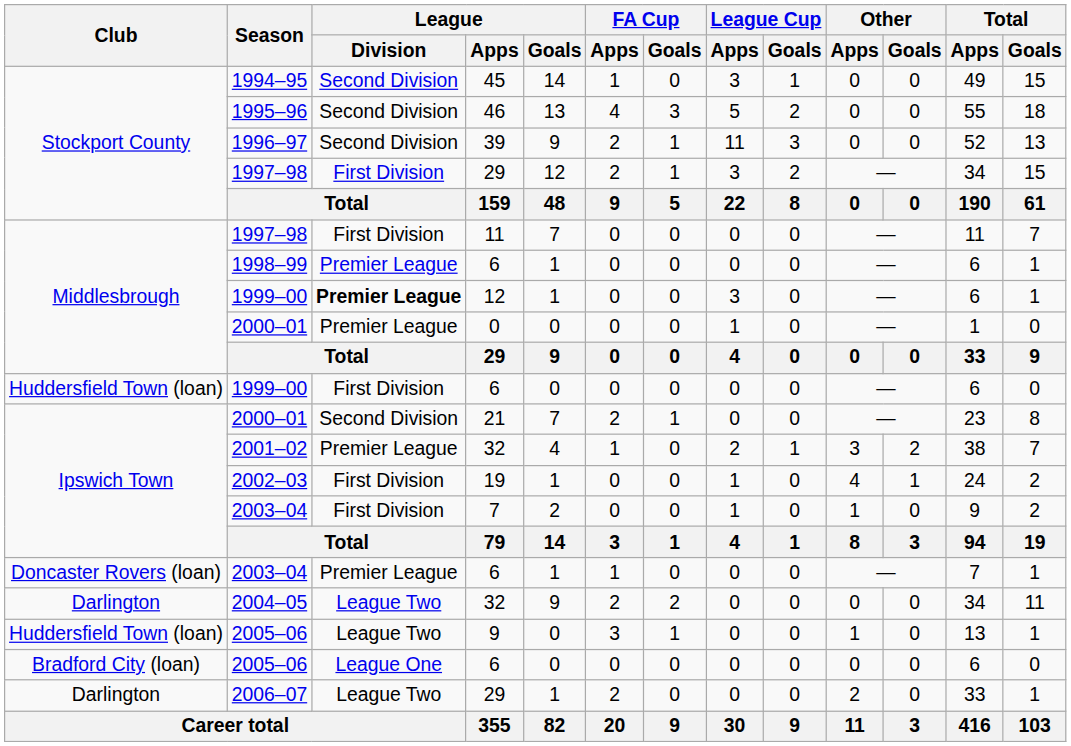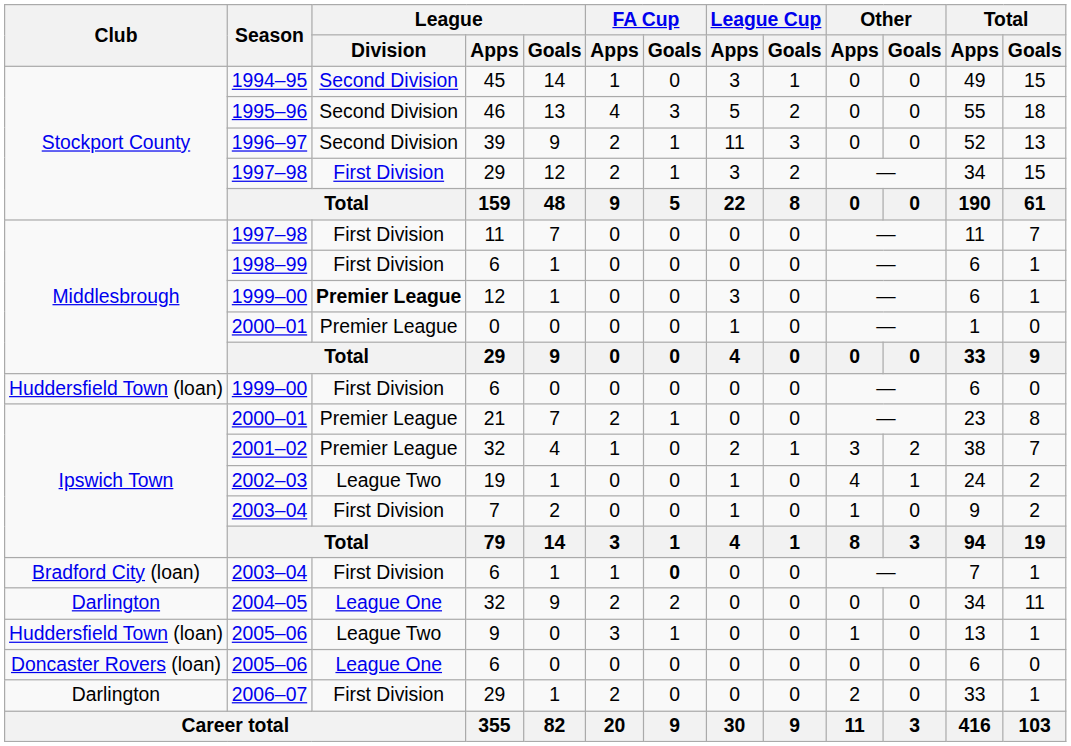 <table class=wikitable style="text-align:center;">
 <tr>
 <th rowspan=2>Club</th>
 <th rowspan=2>Season</th>
 <th colspan=3>League</th>
 <th colspan=2><a href='#'>FA Cup</a></th>
 <th colspan=2><a href='#'>League Cup</a></th>
 <th colspan=2>Other</th>
 <th colspan=2>Total</th>
 </tr>
 <tr>
 <th>Division</th>
 <th>Apps</th>
 <th>Goals</th>
 <th>Apps</th>
 <th>Goals</th>
 <th>Apps</th>
 <th>Goals</th>
 <th>Apps</th>
 <th>Goals</th>
 <th>Apps</th>
 <th>Goals</th>
 </tr>
 <tr>
 <td rowspan=5><a href='#'>Stockport County</a></td>
 <td><a href='#'>1994–95</a></td>
 <td><a href='#'>Second Division</a></td>
 <td>45</td>
 <td>14</td>
 <td>1</td>
 <td>0</td>
 <td>3</td>
 <td>1</td>
 <td>0</td>
 <td>0</td>
 <td>49</td>
 <td>15</td>
 </tr>
 <tr>
 <td><a href='#'>1995–96</a></td>
 <td>Second Division</td>
 <td>46</td>
 <td>13</td>
 <td>4</td>
 <td>3</td>
 <td>5</td>
 <td>2</td>
 <td>0</td>
 <td>0</td>
 <td>55</td>
 <td>18</td>
 </tr>
 <tr>
 <td><a href='#'>1996–97</a></td>
 <td>Second Division</td>
 <td>39</td>
 <td>9</td>
 <td>2</td>
 <td>1</td>
 <td>11</td>
 <td>3</td>
 <td>0</td>
 <td>0</td>
 <td>52</td>
 <td>13</td>
 </tr>
 <tr>
 <td><a href='#'>1997–98</a></td>
 <td><a href='#'>First Division</a></td>
 <td>29</td>
 <td>12</td>
 <td>2</td>
 <td>1</td>
 <td>3</td>
 <td>2</td>
 <td colspan="2">—</td>
 <td>34</td>
 <td>15</td>
 </tr>
 <tr>
 <th colspan="2">Total</th>
 <th>159</th>
 <th>48</th>
 <th>9</th>
 <th>5</th>
 <th>22</th>
 <th>8</th>
 <th>0</th>
 <th>0</th>
 <th>190</th>
 <th>61</th>
 </tr>
 <tr>
 <td rowspan=5><a href='#'>Middlesbrough</a></td>
 <td><a href='#'>1997–98</a></td>
 <td>First Division</td>
 <td>11</td>
 <td>7</td>
 <td>0</td>
 <td>0</td>
 <td>0</td>
 <td>0</td>
 <td colspan="2">—</td>
 <td>11</td>
 <td>7</td>
 </tr>
 <tr>
 <td><a href='#'>1998–99</a></td>
-<td><a href='#'>Premier League</a></td>
+<td>First Division</td>
 <td>6</td>
 <td>1</td>
 <td>0</td>
 <td>0</td>
 <td>0</td>
 <td>0</td>
 <td colspan="2">—</td>
 <td>6</td>
 <td>1</td>
 </tr>
 <tr>
 <td><a href='#'>1999–00</a></td>
 <td><strong>Premier League</strong></td>
 <td>12</td>
 <td>1</td>
 <td>0</td>
 <td>0</td>
 <td>3</td>
 <td>0</td>
 <td colspan="2">—</td>
 <td>6</td>
 <td>1</td>
 </tr>
 <tr>
 <td><a href='#'>2000–01</a></td>
 <td>Premier League</td>
 <td>0</td>
 <td>0</td>
 <td>0</td>
 <td>0</td>
 <td>1</td>
 <td>0</td>
 <td colspan="2">—</td>
 <td>1</td>
 <td>0</td>
 </tr>
 <tr>
 <th colspan="2">Total</th>
 <th>29</th>
 <th>9</th>
 <th>0</th>
 <th>0</th>
 <th>4</th>
 <th>0</th>
 <th>0</th>
 <th>0</th>
 <th>33</th>
 <th>9</th>
 </tr>
 <tr>
 <td><a href='#'>Huddersfield Town</a> (loan)</td>
 <td><a href='#'>1999–00</a></td>
 <td>First Division</td>
 <td>6</td>
 <td>0</td>
 <td>0</td>
 <td>0</td>
 <td>0</td>
 <td>0</td>
 <td colspan="2">—</td>
 <td>6</td>
 <td>0</td>
 </tr>
 <tr>
 <td rowspan=5><a href='#'>Ipswich Town</a></td>
 <td><a href='#'>2000–01</a></td>
-<td>Second Division</td>
+<td>Premier League</td>
 <td>21</td>
 <td>7</td>
 <td>2</td>
 <td>1</td>
 <td>0</td>
 <td>0</td>
 <td colspan="2">—</td>
 <td>23</td>
 <td>8</td>
 </tr>
 <tr>
 <td><a href='#'>2001–02</a></td>
 <td>Premier League</td>
 <td>32</td>
 <td>4</td>
 <td>1</td>
 <td>0</td>
 <td>2</td>
 <td>1</td>
 <td>3</td>
 <td>2</td>
 <td>38</td>
 <td>7</td>
 </tr>
 <tr>
 <td><a href='#'>2002–03</a></td>
-<td>First Division</td>
+<td>League Two</td>
 <td>19</td>
 <td>1</td>
 <td>0</td>
 <td>0</td>
 <td>1</td>
 <td>0</td>
 <td>4</td>
 <td>1</td>
 <td>24</td>
 <td>2</td>
 </tr>
 <tr>
 <td><a href='#'>2003–04</a></td>
 <td>First Division</td>
 <td>7</td>
 <td>2</td>
 <td>0</td>
 <td>0</td>
 <td>1</td>
 <td>0</td>
 <td>1</td>
 <td>0</td>
 <td>9</td>
 <td>2</td>
 </tr>
 <tr>
 <th colspan="2">Total</th>
 <th>79</th>
 <th>14</th>
 <th>3</th>
 <th>1</th>
 <th>4</th>
 <th>1</th>
 <th>8</th>
 <th>3</th>
 <th>94</th>
 <th>19</th>
 </tr>
 <tr>
-<td><a href='#'>Doncaster Rovers</a> (loan)</td>
+<td><a href='#'>Bradford City</a> (loan)</td>
 <td><a href='#'>2003–04</a></td>
-<td>Premier League</td>
+<td>First Division</td>
 <td>6</td>
 <td>1</td>
 <td>1</td>
-<td>0</td>
+<td><strong>0</strong></td>
 <td>0</td>
 <td>0</td>
 <td colspan="2">—</td>
 <td>7</td>
 <td>1</td>
 </tr>
 <tr>
 <td><a href='#'>Darlington</a></td>
 <td><a href='#'>2004–05</a></td>
-<td><a href='#'>League Two</a></td>
+<td><a href='#'>League One</a></td>
 <td>32</td>
 <td>9</td>
 <td>2</td>
 <td>2</td>
 <td>0</td>
 <td>0</td>
 <td>0</td>
 <td>0</td>
 <td>34</td>
 <td>11</td>
 </tr>
 <tr>
 <td><a href='#'>Huddersfield Town</a> (loan)</td>
 <td><a href='#'>2005–06</a></td>
 <td>League Two</td>
 <td>9</td>
 <td>0</td>
 <td>3</td>
 <td>1</td>
 <td>0</td>
 <td>0</td>
 <td>1</td>
 <td>0</td>
 <td>13</td>
 <td>1</td>
 </tr>
 <tr>
-<td><a href='#'>Bradford City</a> (loan)</td>
+<td><a href='#'>Doncaster Rovers</a> (loan)</td>
 <td><a href='#'>2005–06</a></td>
 <td><a href='#'>League One</a></td>
 <td>6</td>
 <td>0</td>
 <td>0</td>
 <td>0</td>
 <td>0</td>
 <td>0</td>
 <td>0</td>
 <td>0</td>
 <td>6</td>
 <td>0</td>
 </tr>
 <tr>
 <td>Darlington</td>
 <td><a href='#'>2006–07</a></td>
-<td>League Two</td>
+<td>First Division</td>
 <td>29</td>
 <td>1</td>
 <td>2</td>
 <td>0</td>
 <td>0</td>
 <td>0</td>
 <td>2</td>
 <td>0</td>
 <td>33</td>
 <td>1</td>
 </tr>
 <tr>
 <th colspan=3>Career total</th>
 <th>355</th>
 <th>82</th>
 <th>20</th>
 <th>9</th>
 <th>30</th>
 <th>9</th>
 <th>11</th>
 <th>3</th>
 <th>416</th>
 <th>103</th>
 </tr>
 </table>
